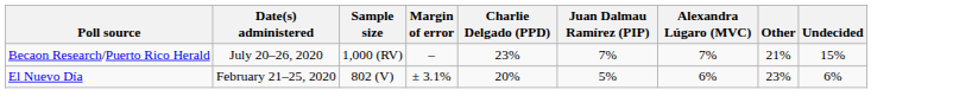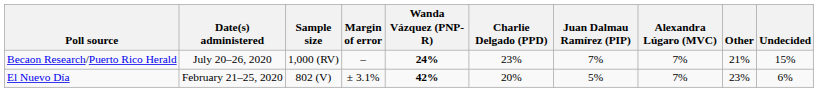 <table class="wikitable" style="font-size:90%;text-align:center;">
 <tr valign=bottom>
 <th>Poll source</th>
 <th>Date(s)<br>administered</th>
 <th>Sample<br>size</th>
 <th>Margin<br>of error</th>
+<th style="width:100px;">Wanda Vázquez (PNP-R)</th>
 <th style="width:100px;">Charlie Delgado (PPD)</th>
 <th style="width:100px;">Juan Dalmau Ramírez (PIP)</th>
 <th style="width:100px;">Alexandra Lúgaro (MVC)</th>
 <th>Other</th>
 <th>Undecided</th>
 </tr>
 <tr>
 <td style="text-align:left;"><a href='#'>Becaon Research</a>/<a href='#'>Puerto Rico Herald</a></td>
 <td>July 20–26, 2020</td>
 <td>1,000 (RV)</td>
 <td>–</td>
+<td><strong>24%</strong></td>
 <td>23%</td>
 <td>7%</td>
 <td>7%</td>
 <td>21%</td>
 <td>15%</td>
 </tr>
 <tr>
 <td style="text-align:left;"><a href='#'>El Nuevo Día</a></td>
 <td>February 21–25, 2020</td>
 <td>802 (V)</td>
 <td>± 3.1%</td>
+<td><strong>42%</strong></td>
 <td>20%</td>
 <td>5%</td>
-<td>6%</td>
+<td>7%</td>
 <td>23%</td>
 <td>6%</td>
 </tr>
 </table>
